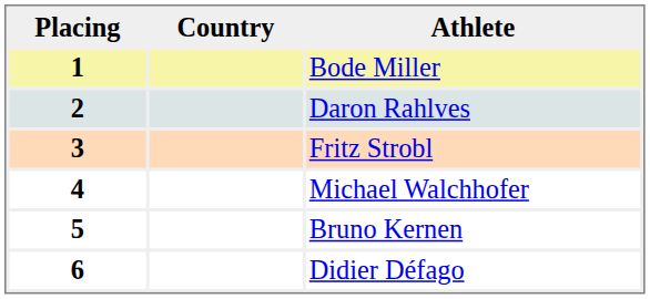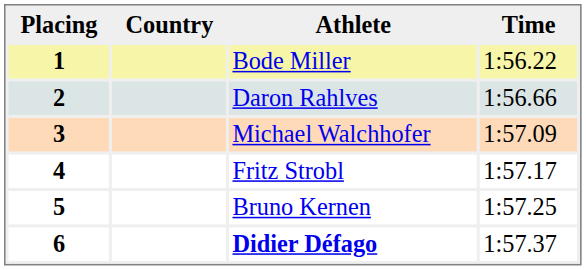 <table style="border-style:solid;border-width:1px;border-color:#808080;background-color:#EFEFEF" cellspacing="2" cellpadding="2" width="380px">
 <tr bgcolor="#EFEFEF">
 <th align=center>Placing</th>
 <th align=center>Country</th>
 <th align=center>Athlete</th>
+<th align=center>Time</th>
 </tr>
 <tr align="center" valign="top" bgcolor="#F7F6A8">
 <th>1</th>
 <td align=left></td>
 <td align="left"><a href='#'>Bode Miller</a></td>
+<td align="left">1:56.22</td>
 </tr>
 <tr align="center" valign="top" bgcolor="#DCE5E5">
 <th>2</th>
 <td align=left></td>
 <td align="left"><a href='#'>Daron Rahlves</a></td>
+<td align="left">1:56.66</td>
 </tr>
 <tr align="center" valign="top" bgcolor="#FFDAB9">
 <th>3</th>
 <td align=left></td>
-<td align="left"><a href='#'>Fritz Strobl</a></td>
+<td align="left"><a href='#'>Michael Walchhofer</a></td>
+<td align="left">1:57.09</td>
 </tr>
 <tr align="center" valign="top" bgcolor="#FFFFFF">
 <th>4</th>
 <td align=left></td>
-<td align="left"><a href='#'>Michael Walchhofer</a></td>
+<td align="left"><a href='#'>Fritz Strobl</a></td>
+<td align="left">1:57.17</td>
 </tr>
 <tr align="center" valign="top" bgcolor="#FFFFFF">
 <th>5</th>
 <td align=left></td>
 <td align="left"><a href='#'>Bruno Kernen</a></td>
+<td align="left">1:57.25</td>
 </tr>
 <tr align="center" valign="top" bgcolor="#FFFFFF">
 <th>6</th>
 <td align=left></td>
-<td align="left"><a href='#'>Didier Défago</a></td>
+<td align="left"><strong><a href='#'>Didier Défago</a></strong></td>
+<td align="left">1:57.37</td>
 </tr>
 </table>
